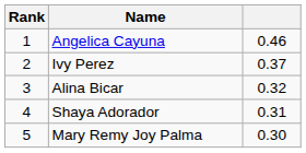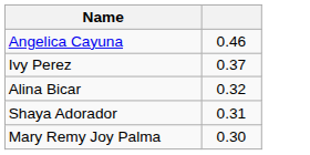 <table class="wikitable" style="font-size:90%">
 <tr>
-<th width=30>Rank</th>
 <th width=180>Name</th>
 <th width=50></th>
 </tr>
 <tr>
-<td align=center>1</td>
 <td><a href='#'>Angelica Cayuna</a></td>
 <td align=center>0.46</td>
 </tr>
 <tr>
-<td align=center>2</td>
 <td>Ivy Perez</td>
 <td align=center>0.37</td>
 </tr>
 <tr>
-<td align=center>3</td>
 <td>Alina Bicar</td>
 <td align=center>0.32</td>
 </tr>
 <tr>
-<td align=center>4</td>
 <td>Shaya Adorador</td>
 <td align=center>0.31</td>
 </tr>
 <tr>
-<td align=center>5</td>
 <td>Mary Remy Joy Palma</td>
 <td align=center>0.30</td>
 </tr>
 </table>
